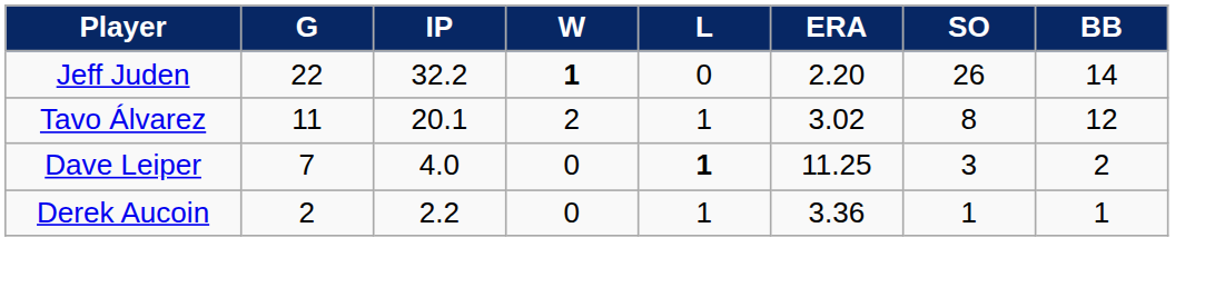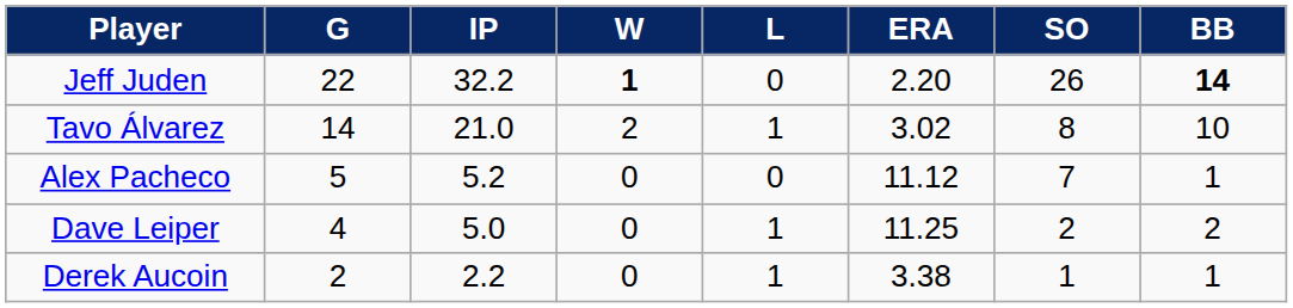 <table border="1" class="wikitable sortable">
 <tr>
 <th style="background:#072764;color:white;" width="16%">Player</th>
 <th style="background:#072764;color:white;" width="9%">G</th>
 <th style="background:#072764;color:white;" width="9%">IP</th>
 <th style="background:#072764;color:white;" width="9%">W</th>
 <th style="background:#072764;color:white;" width="9%">L</th>
 <th style="background:#072764;color:white;" width="9%">ERA</th>
 <th style="background:#072764;color:white;" width="9%">SO</th>
 <th style="background:#072764;color:white;" width="9%">BB</th>
 </tr>
 <tr style="text-align:center;">
 <td><a href='#'>Jeff Juden</a></td>
 <td>22</td>
 <td>32.2</td>
 <td><strong>1</strong></td>
 <td>0</td>
 <td>2.20</td>
 <td>26</td>
-<td>14</td>
+<td><strong>14</strong></td>
 </tr>
 <tr style="text-align:center;">
 <td><a href='#'>Tavo Álvarez</a></td>
-<td>11</td>
-<td>20.1</td>
+<td>14</td>
+<td>21.0</td>
 <td>2</td>
 <td>1</td>
 <td>3.02</td>
 <td>8</td>
-<td>12</td>
+<td>10</td>
+</tr>
+<tr style="text-align:center;">
+<td><a href='#'>Alex Pacheco</a></td>
+<td>5</td>
+<td>5.2</td>
+<td>0</td>
+<td>0</td>
+<td>11.12</td>
+<td>7</td>
+<td>1</td>
 </tr>
 <tr style="text-align:center;">
 <td><a href='#'>Dave Leiper</a></td>
-<td>7</td>
-<td>4.0</td>
+<td>4</td>
+<td>5.0</td>
 <td>0</td>
-<td><strong>1</strong></td>
+<td>1</td>
 <td>11.25</td>
-<td>3</td>
+<td>2</td>
 <td>2</td>
 </tr>
 <tr style="text-align:center;">
 <td><a href='#'>Derek Aucoin</a></td>
 <td>2</td>
 <td>2.2</td>
 <td>0</td>
 <td>1</td>
-<td>3.36</td>
+<td>3.38</td>
 <td>1</td>
 <td>1</td>
 </tr>
 </table>
